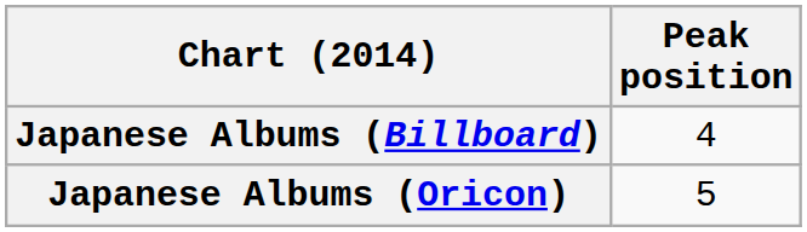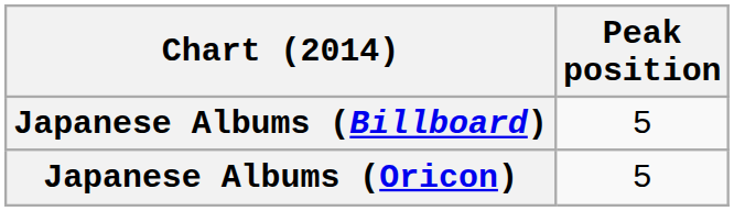 <table class="wikitable plainrowheaders" style="text-align:center">
 <tr>
 <th scope="col">Chart (2014)</th>
 <th scope="col">Peak<br> position</th>
 </tr>
 <tr>
 <th scope="row">Japanese Albums (<em><a href='#'>Billboard</a></em>)</th>
-<td>4</td>
+<td>5</td>
 </tr>
 <tr>
 <th scope="row">Japanese Albums (<a href='#'>Oricon</a>)</th>
 <td>5</td>
 </tr>
 </table>
